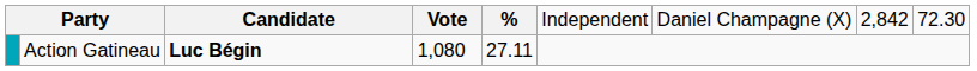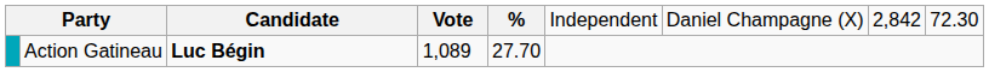 <table class="wikitable">
 <tr>
 <th bgcolor="#DDDDFF" width="100px" colspan="2">Party</th>
 <th bgcolor="#DDDDFF" width="200px">Candidate</th>
 <th bgcolor="#DDDDFF" width="50px">Vote</th>
 <th bgcolor="#DDDDFF" width="30px">%<br></th>
 <td>Independent</td>
 <td>Daniel Champagne (X)</td>
 <td>2,842</td>
 <td>72.30</td>
 </tr>
 <tr>
 <td bgcolor=#00a7ba> </td>
 <td>Action Gatineau</td>
 <td><strong>Luc Bégin</strong></td>
-<td>1,080</td>
-<td>27.11</td>
+<td>1,089</td>
+<td>27.70</td>
 </tr>
 </table>
